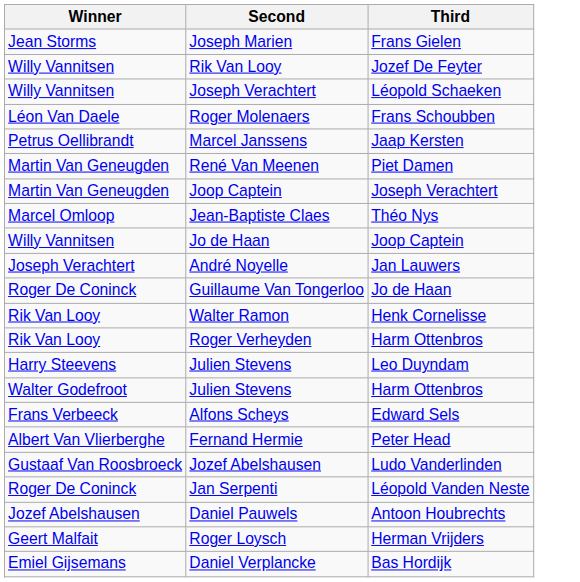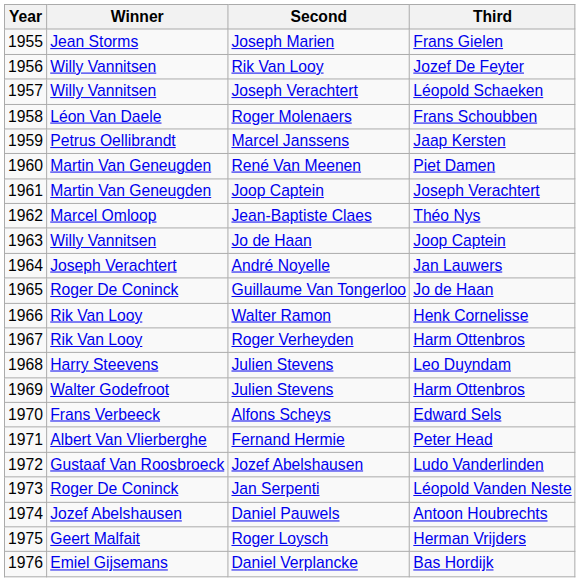 <table class="wikitable">
 <tr>
+<th>Year</th>
 <th>Winner</th>
 <th>Second</th>
 <th>Third</th>
 </tr>
 <tr>
+<td>1955</td>
 <td> <a href='#'>Jean Storms</a></td>
 <td> <a href='#'>Joseph Marien</a></td>
 <td> <a href='#'>Frans Gielen</a></td>
 </tr>
 <tr>
+<td>1956</td>
 <td> <a href='#'>Willy Vannitsen</a></td>
 <td> <a href='#'>Rik Van Looy</a></td>
 <td> <a href='#'>Jozef De Feyter</a></td>
 </tr>
 <tr>
+<td>1957</td>
 <td> <a href='#'>Willy Vannitsen</a></td>
 <td> <a href='#'>Joseph Verachtert</a></td>
 <td> <a href='#'>Léopold Schaeken</a></td>
 </tr>
 <tr>
+<td>1958</td>
 <td> <a href='#'>Léon Van Daele</a></td>
 <td> <a href='#'>Roger Molenaers</a></td>
 <td> <a href='#'>Frans Schoubben</a></td>
 </tr>
 <tr>
+<td>1959</td>
 <td> <a href='#'>Petrus Oellibrandt</a></td>
 <td> <a href='#'>Marcel Janssens</a></td>
 <td> <a href='#'>Jaap Kersten</a></td>
 </tr>
 <tr>
+<td>1960</td>
 <td> <a href='#'>Martin Van Geneugden</a></td>
 <td> <a href='#'>René Van Meenen</a></td>
 <td> <a href='#'>Piet Damen</a></td>
 </tr>
 <tr>
+<td>1961</td>
 <td> <a href='#'>Martin Van Geneugden</a></td>
 <td> <a href='#'>Joop Captein</a></td>
 <td> <a href='#'>Joseph Verachtert</a></td>
 </tr>
 <tr>
+<td>1962</td>
 <td> <a href='#'>Marcel Omloop</a></td>
 <td> <a href='#'>Jean-Baptiste Claes</a></td>
 <td> <a href='#'>Théo Nys</a></td>
 </tr>
 <tr>
+<td>1963</td>
 <td> <a href='#'>Willy Vannitsen</a></td>
 <td> <a href='#'>Jo de Haan</a></td>
 <td> <a href='#'>Joop Captein</a></td>
 </tr>
 <tr>
+<td>1964</td>
 <td> <a href='#'>Joseph Verachtert</a></td>
 <td> <a href='#'>André Noyelle</a></td>
 <td> <a href='#'>Jan Lauwers</a></td>
 </tr>
 <tr>
+<td>1965</td>
 <td> <a href='#'>Roger De Coninck</a></td>
 <td> <a href='#'>Guillaume Van Tongerloo</a></td>
 <td> <a href='#'>Jo de Haan</a></td>
 </tr>
 <tr>
+<td>1966</td>
 <td> <a href='#'>Rik Van Looy</a></td>
 <td> <a href='#'>Walter Ramon</a></td>
 <td> <a href='#'>Henk Cornelisse</a></td>
 </tr>
 <tr>
+<td>1967</td>
 <td> <a href='#'>Rik Van Looy</a></td>
 <td> <a href='#'>Roger Verheyden</a></td>
 <td> <a href='#'>Harm Ottenbros</a></td>
 </tr>
 <tr>
+<td>1968</td>
 <td> <a href='#'>Harry Steevens</a></td>
 <td> <a href='#'>Julien Stevens</a></td>
 <td> <a href='#'>Leo Duyndam</a></td>
 </tr>
 <tr>
+<td>1969</td>
 <td> <a href='#'>Walter Godefroot</a></td>
 <td> <a href='#'>Julien Stevens</a></td>
 <td> <a href='#'>Harm Ottenbros</a></td>
 </tr>
 <tr>
+<td>1970</td>
 <td> <a href='#'>Frans Verbeeck</a></td>
 <td> <a href='#'>Alfons Scheys</a></td>
 <td> <a href='#'>Edward Sels</a></td>
 </tr>
 <tr>
+<td>1971</td>
 <td> <a href='#'>Albert Van Vlierberghe</a></td>
 <td> <a href='#'>Fernand Hermie</a></td>
 <td> <a href='#'>Peter Head</a></td>
 </tr>
 <tr>
+<td>1972</td>
 <td> <a href='#'>Gustaaf Van Roosbroeck</a></td>
 <td> <a href='#'>Jozef Abelshausen</a></td>
 <td> <a href='#'>Ludo Vanderlinden</a></td>
 </tr>
 <tr>
+<td>1973</td>
 <td> <a href='#'>Roger De Coninck</a></td>
 <td> <a href='#'>Jan Serpenti</a></td>
 <td> <a href='#'>Léopold Vanden Neste</a></td>
 </tr>
 <tr>
+<td>1974</td>
 <td> <a href='#'>Jozef Abelshausen</a></td>
 <td> <a href='#'>Daniel Pauwels</a></td>
 <td> <a href='#'>Antoon Houbrechts</a></td>
 </tr>
 <tr>
+<td>1975</td>
 <td> <a href='#'>Geert Malfait</a></td>
 <td> <a href='#'>Roger Loysch</a></td>
 <td> <a href='#'>Herman Vrijders</a></td>
 </tr>
 <tr>
+<td>1976</td>
 <td> <a href='#'>Emiel Gijsemans</a></td>
 <td> <a href='#'>Daniel Verplancke</a></td>
 <td> <a href='#'>Bas Hordijk</a></td>
 </tr>
 </table>
